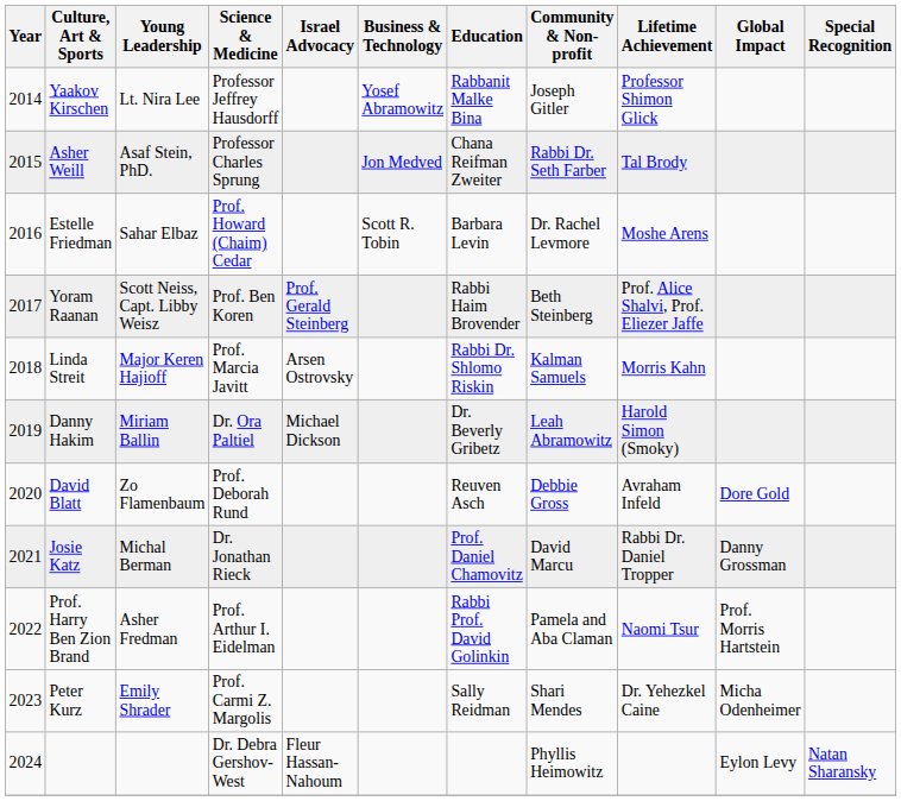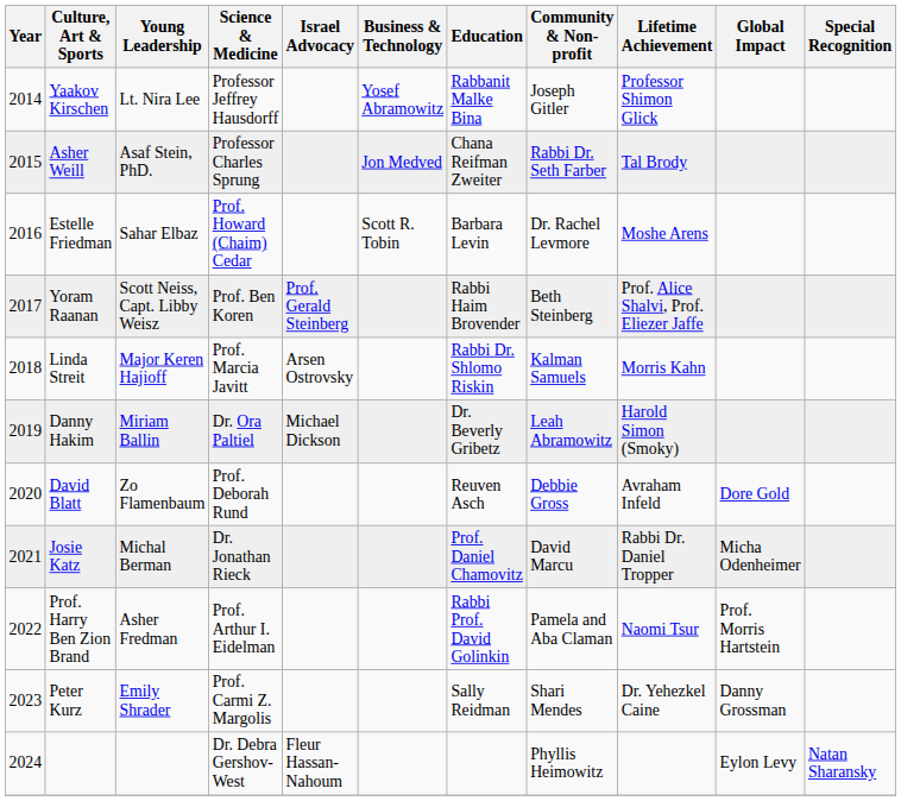 <table class="wikitable">
 <tr>
 <th>Year</th>
 <th>Culture, Art & Sports</th>
 <th>Young Leadership</th>
 <th>Science & Medicine</th>
 <th>Israel Advocacy</th>
 <th>Business & Technology</th>
 <th>Education</th>
 <th>Community & Non-profit</th>
 <th>Lifetime Achievement</th>
 <th>Global Impact</th>
 <th>Special Recognition</th>
 </tr>
 <tr>
 <td>2014</td>
 <td><a href='#'>Yaakov Kirschen</a></td>
 <td>Lt. Nira Lee</td>
 <td>Professor Jeffrey Hausdorff</td>
 <td></td>
 <td><a href='#'>Yosef Abramowitz</a></td>
 <td><a href='#'>Rabbanit Malke Bina</a></td>
 <td>Joseph Gitler</td>
 <td><a href='#'>Professor Shimon Glick</a></td>
 <td></td>
 <td></td>
 </tr>
 <tr bgcolor="#EFEFEF">
 <td>2015</td>
 <td><a href='#'>Asher Weill</a></td>
 <td>Asaf Stein, PhD.</td>
 <td>Professor Charles Sprung</td>
 <td></td>
 <td><a href='#'>Jon Medved</a></td>
 <td>Chana Reifman Zweiter</td>
 <td><a href='#'>Rabbi Dr. Seth Farber</a></td>
 <td><a href='#'>Tal Brody</a></td>
 <td></td>
 <td></td>
 </tr>
 <tr>
 <td>2016</td>
 <td>Estelle Friedman</td>
 <td>Sahar Elbaz</td>
 <td><a href='#'>Prof. Howard (Chaim) Cedar</a></td>
 <td></td>
 <td>Scott R. Tobin</td>
 <td>Barbara Levin</td>
 <td>Dr. Rachel Levmore</td>
 <td><a href='#'>Moshe Arens</a></td>
 <td></td>
 <td></td>
 </tr>
 <tr bgcolor="#EFEFEF">
 <td>2017</td>
 <td>Yoram Raanan</td>
 <td>Scott Neiss, Capt. Libby Weisz</td>
 <td>Prof. Ben Koren</td>
 <td><a href='#'>Prof. Gerald Steinberg</a></td>
 <td></td>
 <td>Rabbi Haim Brovender</td>
 <td>Beth Steinberg</td>
 <td>Prof. <a href='#'>Alice Shalvi</a>, Prof. <a href='#'>Eliezer Jaffe</a></td>
 <td></td>
 <td></td>
 </tr>
 <tr>
 <td>2018</td>
 <td>Linda Streit</td>
 <td><a href='#'>Major Keren Hajioff</a></td>
 <td>Prof. Marcia Javitt</td>
 <td>Arsen Ostrovsky</td>
 <td></td>
 <td><a href='#'>Rabbi Dr. Shlomo Riskin</a></td>
 <td><a href='#'>Kalman Samuels</a></td>
 <td><a href='#'>Morris Kahn</a></td>
 <td></td>
 <td></td>
 </tr>
 <tr bgcolor="#EFEFEF">
 <td>2019</td>
 <td>Danny Hakim</td>
 <td><a href='#'>Miriam Ballin</a></td>
 <td>Dr. <a href='#'>Ora Paltiel</a></td>
 <td>Michael Dickson</td>
 <td></td>
 <td>Dr. Beverly Gribetz</td>
 <td><a href='#'>Leah Abramowitz</a></td>
 <td><a href='#'>Harold Simon</a> (Smoky)</td>
 <td></td>
 <td></td>
 </tr>
 <tr>
 <td>2020</td>
 <td><a href='#'>David Blatt</a></td>
 <td>Zo Flamenbaum</td>
 <td>Prof. Deborah Rund</td>
 <td></td>
 <td></td>
 <td>Reuven Asch</td>
 <td><a href='#'>Debbie Gross</a></td>
 <td>Avraham Infeld</td>
 <td><a href='#'>Dore Gold</a></td>
 <td></td>
 </tr>
 <tr bgcolor="#EFEFEF">
 <td>2021</td>
 <td><a href='#'>Josie Katz</a></td>
 <td>Michal Berman</td>
 <td>Dr. Jonathan Rieck</td>
 <td></td>
 <td></td>
 <td><a href='#'>Prof. Daniel Chamovitz</a></td>
 <td>David Marcu</td>
 <td>Rabbi Dr. Daniel Tropper</td>
-<td>Danny Grossman</td>
+<td>Micha Odenheimer</td>
 <td></td>
 </tr>
 <tr>
 <td>2022</td>
 <td>Prof. Harry Ben Zion Brand</td>
 <td>Asher Fredman</td>
 <td>Prof. Arthur I. Eidelman</td>
 <td></td>
 <td></td>
 <td><a href='#'>Rabbi Prof. David Golinkin</a></td>
 <td>Pamela and Aba Claman</td>
 <td><a href='#'>Naomi Tsur</a></td>
 <td>Prof. Morris Hartstein</td>
 <td></td>
 </tr>
 <tr>
 <td>2023</td>
 <td>Peter Kurz</td>
 <td><a href='#'>Emily Shrader</a></td>
 <td>Prof. Carmi Z. Margolis</td>
 <td></td>
 <td></td>
 <td>Sally Reidman</td>
 <td>Shari Mendes</td>
 <td>Dr. Yehezkel Caine</td>
-<td>Micha Odenheimer</td>
+<td>Danny Grossman</td>
 <td></td>
 </tr>
 <tr>
 <td>2024</td>
 <td></td>
 <td></td>
 <td>Dr. Debra Gershov-West</td>
 <td>Fleur Hassan-Nahoum</td>
 <td></td>
 <td></td>
 <td>Phyllis Heimowitz</td>
 <td></td>
 <td>Eylon Levy</td>
 <td><a href='#'>Natan Sharansky</a></td>
 </tr>
 <tr>
 </tr>
 </table>
